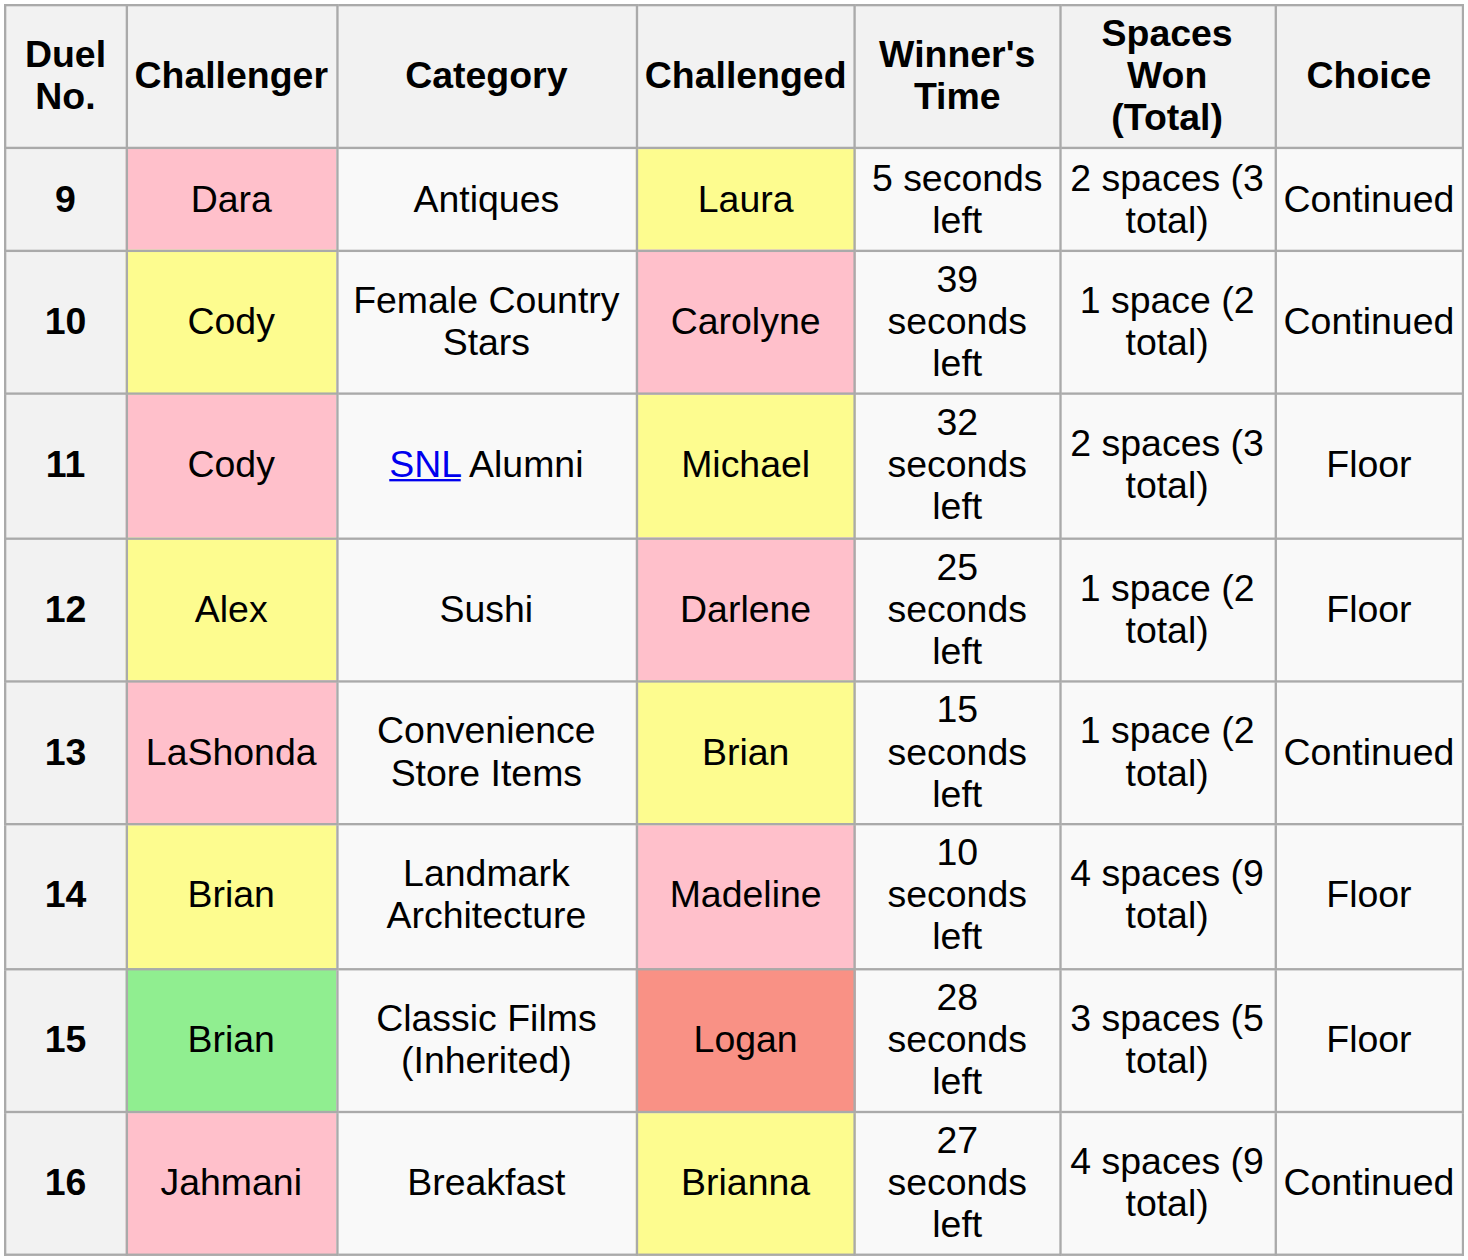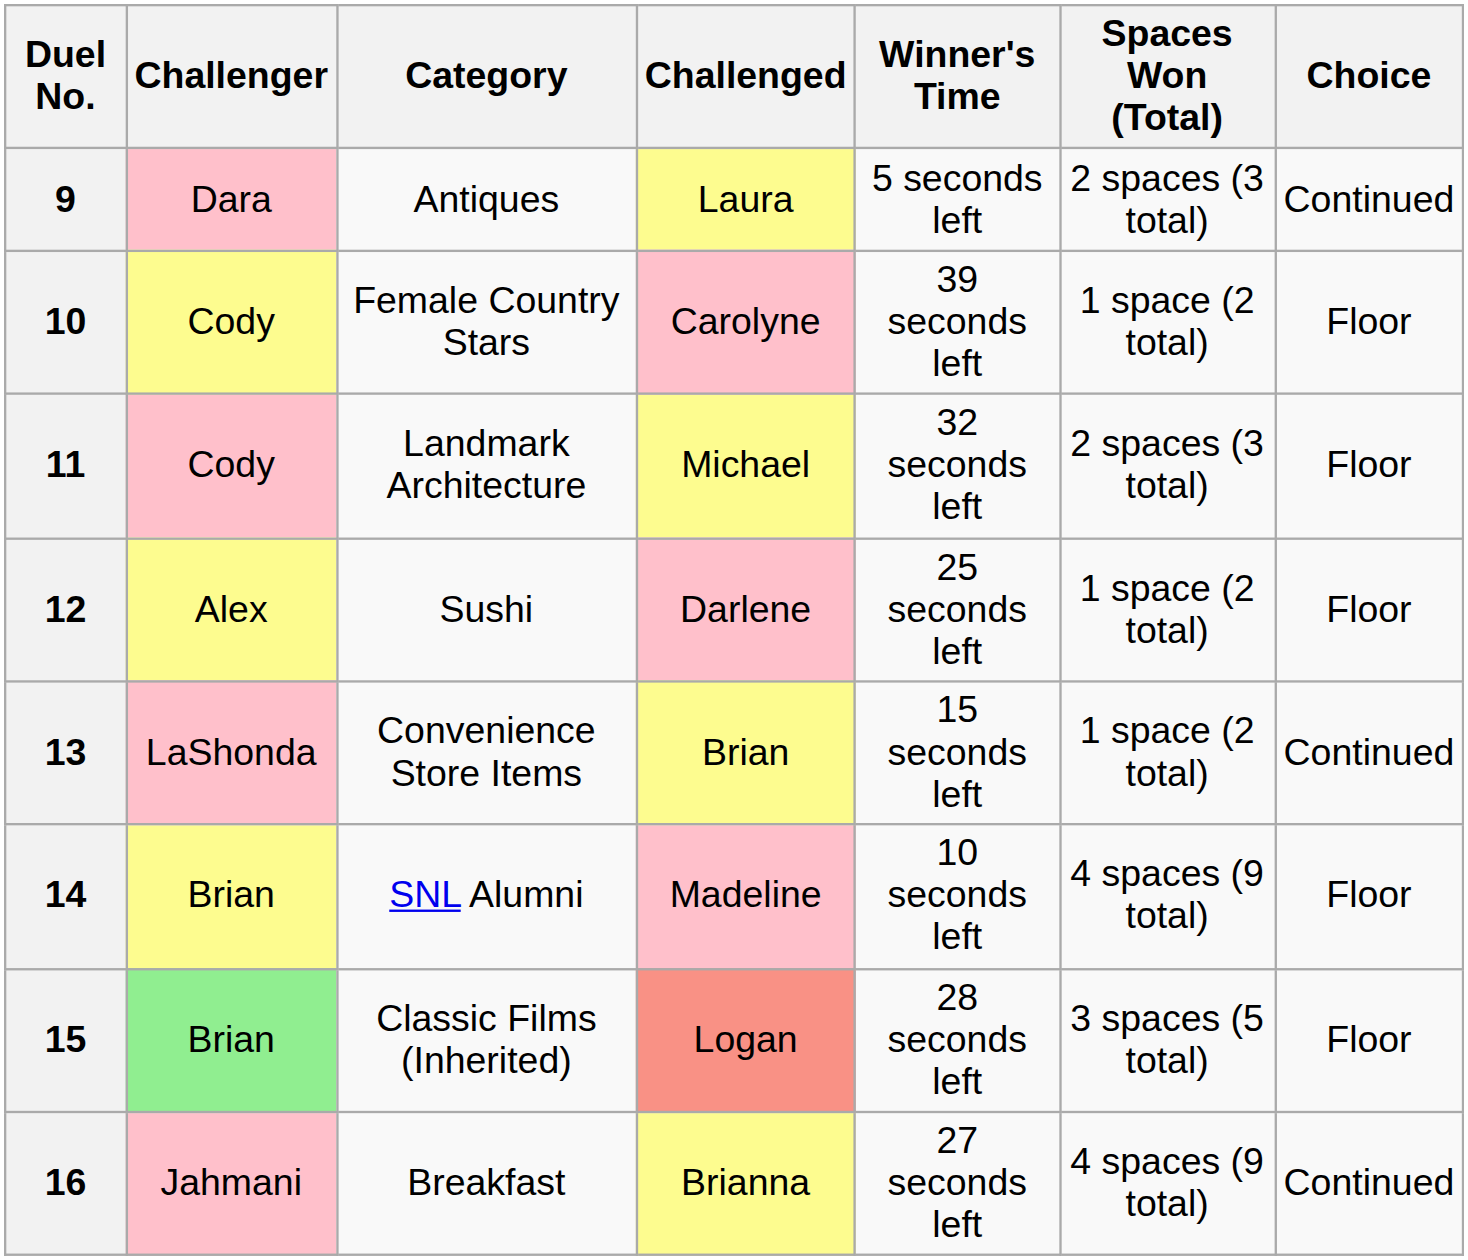 <table class="wikitable sortable mw-collapsible mw-collapsed" style="text-align:center; width:100%">
 <tr>
 <th scope="col">Duel No.</th>
 <th scope="col">Challenger</th>
 <th scope="col">Category</th>
 <th scope="col">Challenged</th>
 <th scope="col">Winner's Time</th>
 <th scope="col">Spaces Won (Total)</th>
 <th scope="col">Choice</th>
 </tr>
 <tr>
 <th>9</th>
 <td style="background:pink;">Dara</td>
 <td>Antiques</td>
 <td style="background:#fdfc8f;">Laura</td>
 <td>5 seconds left</td>
 <td>2 spaces (3 total)</td>
 <td>Continued</td>
 </tr>
 <tr>
 <th>10</th>
 <td style="background:#fdfc8f;">Cody</td>
 <td>Female Country Stars</td>
 <td style="background:pink;">Carolyne</td>
 <td>39 seconds left</td>
 <td>1 space (2 total)</td>
-<td>Continued</td>
+<td>Floor</td>
 </tr>
 <tr>
 <th>11</th>
 <td style="background:pink;">Cody</td>
-<td><a href='#'>SNL</a> Alumni</td>
+<td>Landmark Architecture</td>
 <td style="background:#fdfc8f;">Michael</td>
 <td>32 seconds left</td>
 <td>2 spaces (3 total)</td>
 <td>Floor</td>
 </tr>
 <tr>
 <th>12</th>
 <td style="background:#fdfc8f;">Alex</td>
 <td>Sushi</td>
 <td style="background:pink;">Darlene</td>
 <td>25 seconds left</td>
 <td>1 space (2 total)</td>
 <td>Floor</td>
 </tr>
 <tr>
 <th>13</th>
 <td style="background:pink;">LaShonda</td>
 <td>Convenience Store Items</td>
 <td style="background:#fdfc8f;">Brian</td>
 <td>15 seconds left</td>
 <td>1 space (2 total)</td>
 <td>Continued</td>
 </tr>
 <tr>
 <th>14</th>
 <td style="background:#fdfc8f;">Brian</td>
-<td>Landmark Architecture</td>
+<td><a href='#'>SNL</a> Alumni</td>
 <td style="background:pink;">Madeline</td>
 <td>10 seconds left</td>
 <td>4 spaces (9 total)</td>
 <td>Floor</td>
 </tr>
 <tr>
 <th>15</th>
 <td style="background:lightgreen;">Brian</td>
 <td>Classic Films (Inherited)</td>
 <td style="background:#F99185;">Logan</td>
 <td>28 seconds left</td>
 <td>3 spaces (5 total)</td>
 <td>Floor</td>
 </tr>
 <tr>
 <th>16</th>
 <td style="background:pink;">Jahmani</td>
 <td>Breakfast</td>
 <td style="background:#fdfc8f;">Brianna</td>
 <td>27 seconds left</td>
 <td>4 spaces (9 total)</td>
 <td>Continued</td>
 </tr>
 </table>
